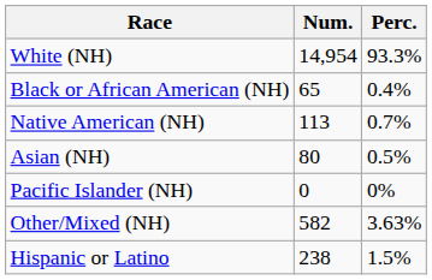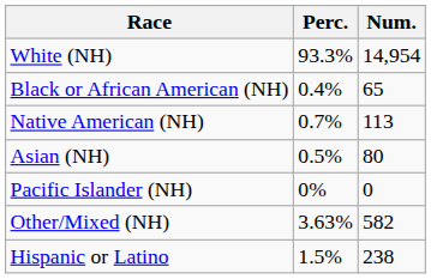 <table class="wikitable">
 <tr>
 <th>Race</th>
+<th>Perc.</th>
 <th>Num.</th>
-<th>Perc.</th>
 </tr>
 <tr>
 <td><a href='#'>White</a> (NH)</td>
+<td>93.3%</td>
 <td>14,954</td>
-<td>93.3%</td>
 </tr>
 <tr>
 <td><a href='#'>Black or African American</a> (NH)</td>
+<td>0.4%</td>
 <td>65</td>
-<td>0.4%</td>
 </tr>
 <tr>
 <td><a href='#'>Native American</a> (NH)</td>
+<td>0.7%</td>
 <td>113</td>
-<td>0.7%</td>
 </tr>
 <tr>
 <td><a href='#'>Asian</a> (NH)</td>
+<td>0.5%</td>
 <td>80</td>
-<td>0.5%</td>
 </tr>
 <tr>
 <td><a href='#'>Pacific Islander</a> (NH)</td>
+<td>0%</td>
 <td>0</td>
-<td>0%</td>
 </tr>
 <tr>
 <td><a href='#'>Other/Mixed</a> (NH)</td>
+<td>3.63%</td>
 <td>582</td>
-<td>3.63%</td>
 </tr>
 <tr>
 <td><a href='#'>Hispanic</a> or <a href='#'>Latino</a></td>
+<td>1.5%</td>
 <td>238</td>
-<td>1.5%</td>
 </tr>
 </table>
